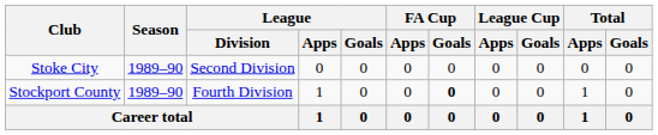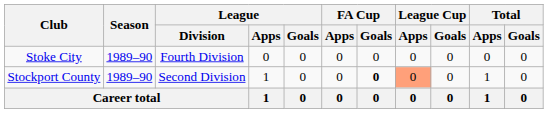 <table class="wikitable" style="text-align: center;">
 <tr>
 <th rowspan="2">Club</th>
 <th rowspan="2">Season</th>
 <th colspan="3">League</th>
 <th colspan="2">FA Cup</th>
 <th colspan="2">League Cup</th>
 <th colspan="2">Total</th>
 </tr>
 <tr>
 <th>Division</th>
 <th>Apps</th>
 <th>Goals</th>
 <th>Apps</th>
 <th>Goals</th>
 <th>Apps</th>
 <th>Goals</th>
 <th>Apps</th>
 <th>Goals</th>
 </tr>
 <tr>
 <td><a href='#'>Stoke City</a></td>
 <td><a href='#'>1989–90</a></td>
-<td><a href='#'>Second Division</a></td>
+<td><a href='#'>Fourth Division</a></td>
 <td>0</td>
 <td>0</td>
 <td>0</td>
 <td>0</td>
 <td>0</td>
 <td>0</td>
 <td>0</td>
 <td>0</td>
 </tr>
 <tr>
 <td><a href='#'>Stockport County</a></td>
 <td><a href='#'>1989–90</a></td>
-<td><a href='#'>Fourth Division</a></td>
+<td><a href='#'>Second Division</a></td>
 <td>1</td>
 <td>0</td>
 <td>0</td>
 <td><strong>0</strong></td>
-<td>0</td>
+<td style="background: lightsalmon;">0</td>
 <td>0</td>
 <td>1</td>
 <td>0</td>
 </tr>
 <tr>
 <th colspan="3">Career total</th>
 <th>1</th>
 <th>0</th>
 <th>0</th>
 <th>0</th>
 <th>0</th>
 <th>0</th>
 <th>1</th>
 <th>0</th>
 </tr>
 </table>
